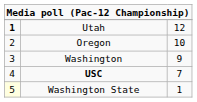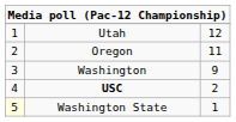 <table class="wikitable">
 <tr align="center">
 <td align="center" Colspan="3"><strong>Media poll (Pac-12 Championship)</strong></td>
 </tr>
 <tr align="center">
 </tr>
 <tr align="center">
-<td><strong>1</strong></td>
+<td>1</td>
 <td>Utah</td>
 <td>12</td>
 </tr>
 <tr align="center">
 <td>2</td>
 <td>Oregon</td>
-<td>10</td>
+<td>11</td>
 </tr>
 <tr align="center">
 <td>3</td>
 <td>Washington</td>
 <td>9</td>
 </tr>
 <tr align="center">
 <td>4</td>
 <td><strong>USC</strong></td>
-<td>7</td>
+<td>2</td>
 </tr>
 <tr align="center">
 <td style="background: lightyellow;">5</td>
 <td>Washington State</td>
 <td>1</td>
 </tr>
 </table>
